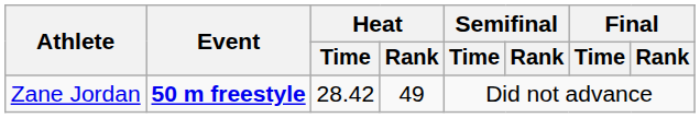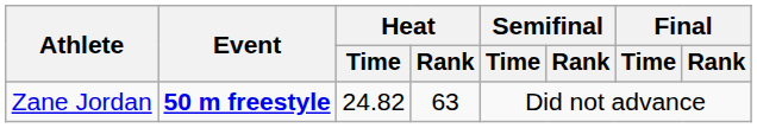 <table class=wikitable style="font-size:90%">
 <tr>
 <th rowspan="2">Athlete</th>
 <th rowspan="2">Event</th>
 <th colspan="2">Heat</th>
 <th colspan="2">Semifinal</th>
 <th colspan="2">Final</th>
 </tr>
 <tr style="font-size:95%">
 <th>Time</th>
 <th>Rank</th>
 <th>Time</th>
 <th>Rank</th>
 <th>Time</th>
 <th>Rank</th>
 </tr>
 <tr align=center>
 <td align=left><a href='#'>Zane Jordan</a></td>
 <td align=left><strong><a href='#'>50 m freestyle</a></strong></td>
-<td>28.42</td>
-<td>49</td>
+<td>24.82</td>
+<td>63</td>
 <td colspan=4>Did not advance</td>
 </tr>
 </table>
